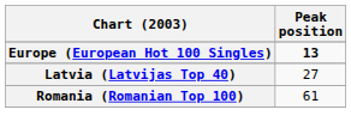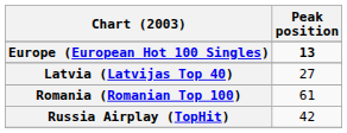 <table class="wikitable sortable plainrowheaders" style="text-align:center">
 <tr>
 <th>Chart (2003)</th>
 <th>Peak<br>position</th>
 </tr>
 <tr>
 </tr>
 <tr>
 </tr>
 <tr>
 </tr>
 <tr>
 </tr>
 <tr>
 <th scope="row">Europe (<a href='#'>European Hot 100 Singles</a>)</th>
 <td><strong>13</strong></td>
 </tr>
 <tr>
 </tr>
 <tr>
 </tr>
 <tr>
 <th scope="row">Latvia (<a href='#'>Latvijas Top 40</a>)</th>
 <td>27</td>
 </tr>
 <tr>
 </tr>
 <tr>
 </tr>
 <tr>
 <th scope="row">Romania (<a href='#'>Romanian Top 100</a>)</th>
 <td>61</td>
 </tr>
 <tr>
+<th scope="row">Russia Airplay (<a href='#'>TopHit</a>)</th>
+<td>42</td>
+</tr>
+<tr>
 </tr>
 <tr>
 </tr>
 <tr>
 </tr>
 <tr>
 </tr>
 </table>
